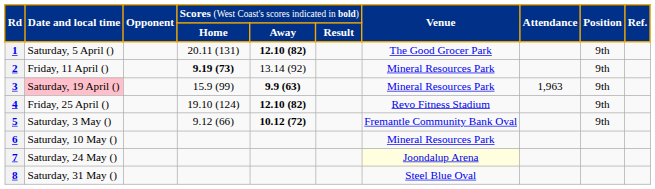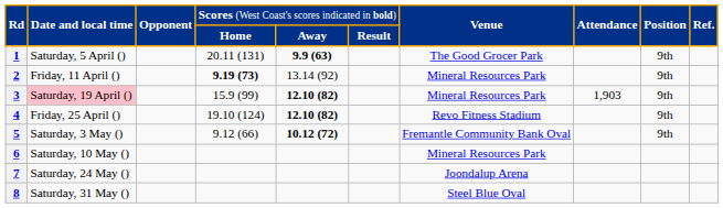 <table class="wikitable" style="text-align:center">
 <tr>
 <th rowspan="2" style="background: #003087; color: #FFFFFF; border: solid #F2A900 2px">Rd</th>
 <th rowspan="2" style="background: #003087; color: #FFFFFF; border: solid #F2A900 2px">Date and local time</th>
 <th rowspan="2" style="background: #003087; color: #FFFFFF; border: solid #F2A900 2px">Opponent</th>
 <td colspan="3" style="background: #003087; color: #FFFFFF; border: solid #F2A900 2px"><strong>Scores</strong> <small>(West Coast's scores indicated in <strong>bold</strong>)</small></td>
 <th rowspan="2" style="background: #003087; color: #FFFFFF; border: solid #F2A900 2px">Venue</th>
 <th rowspan="2" style="background: #003087; color: #FFFFFF; border: solid #F2A900 2px">Attendance</th>
 <th rowspan="2" style="background: #003087; color: #FFFFFF; border: solid #F2A900 2px">Position</th>
 <th rowspan="2" style="background: #003087; color: #FFFFFF; border: solid #F2A900 2px">Ref.</th>
 </tr>
 <tr>
 <th style="background: #003087; color: #FFFFFF; border: solid #F2A900 2px">Home</th>
 <th style="background: #003087; color: #FFFFFF; border: solid #F2A900 2px">Away</th>
 <th style="background: #003087; color: #FFFFFF; border: solid #F2A900 2px">Result</th>
 </tr>
 <tr>
 <th><a href='#'>1</a></th>
 <td align="left">Saturday, 5 April ()</td>
 <td align="left"></td>
 <td>20.11 (131)</td>
-<td><strong>12.10 (82)</strong></td>
+<td><strong>9.9 (63)</strong></td>
 <td></td>
 <td><a href='#'>The Good Grocer Park</a></td>
 <td></td>
 <td>9th </td>
 <td></td>
 </tr>
 <tr>
 <th><a href='#'>2</a></th>
 <td align="left">Friday, 11 April ()</td>
 <td align="left"></td>
 <td><strong>9.19 (73) </strong></td>
 <td>13.14 (92)</td>
 <td></td>
 <td><a href='#'>Mineral Resources Park</a></td>
 <td></td>
 <td>9th </td>
 <td></td>
 </tr>
 <tr>
 <th><a href='#'>3</a></th>
 <td align="left" style="background: pink;">Saturday, 19 April ()</td>
 <td align="left"></td>
 <td>15.9 (99)</td>
-<td><strong>9.9 (63)</strong></td>
+<td><strong>12.10 (82)</strong></td>
 <td></td>
 <td><a href='#'>Mineral Resources Park</a></td>
-<td>1,963</td>
+<td>1,903</td>
 <td>9th </td>
 <td></td>
 </tr>
 <tr>
 <th><a href='#'>4</a></th>
 <td align="left">Friday, 25 April ()</td>
 <td align="left"></td>
 <td>19.10 (124)</td>
 <td><strong>12.10 (82)</strong></td>
 <td></td>
 <td><a href='#'>Revo Fitness Stadium</a></td>
 <td></td>
 <td>9th </td>
 <td></td>
 </tr>
 <tr>
 <th><a href='#'>5</a></th>
 <td align="left">Saturday, 3 May ()</td>
 <td align="left"></td>
 <td>9.12 (66)</td>
 <td><strong>10.12 (72)</strong></td>
 <td></td>
 <td><a href='#'>Fremantle Community Bank Oval</a></td>
 <td></td>
 <td>9th </td>
 <td></td>
 </tr>
 <tr>
 <th><a href='#'>6</a></th>
 <td align="left">Saturday, 10 May ()</td>
 <td align="left"></td>
 <td></td>
 <td></td>
 <td></td>
 <td><a href='#'>Mineral Resources Park</a></td>
 <td></td>
 <td></td>
 <td></td>
 </tr>
 <tr>
 <th><a href='#'>7</a></th>
 <td align="left">Saturday, 24 May ()</td>
 <td align="left"></td>
 <td></td>
 <td></td>
 <td></td>
-<td style="background: lightyellow;"><a href='#'>Joondalup Arena</a></td>
+<td><a href='#'>Joondalup Arena</a></td>
 <td></td>
 <td></td>
 <td></td>
 </tr>
 <tr>
 <th><a href='#'>8</a></th>
 <td align="left">Saturday, 31 May ()</td>
 <td align="left"></td>
 <td></td>
 <td></td>
 <td></td>
 <td><a href='#'>Steel Blue Oval</a></td>
 <td></td>
 <td></td>
 <td></td>
 </tr>
 </table>
